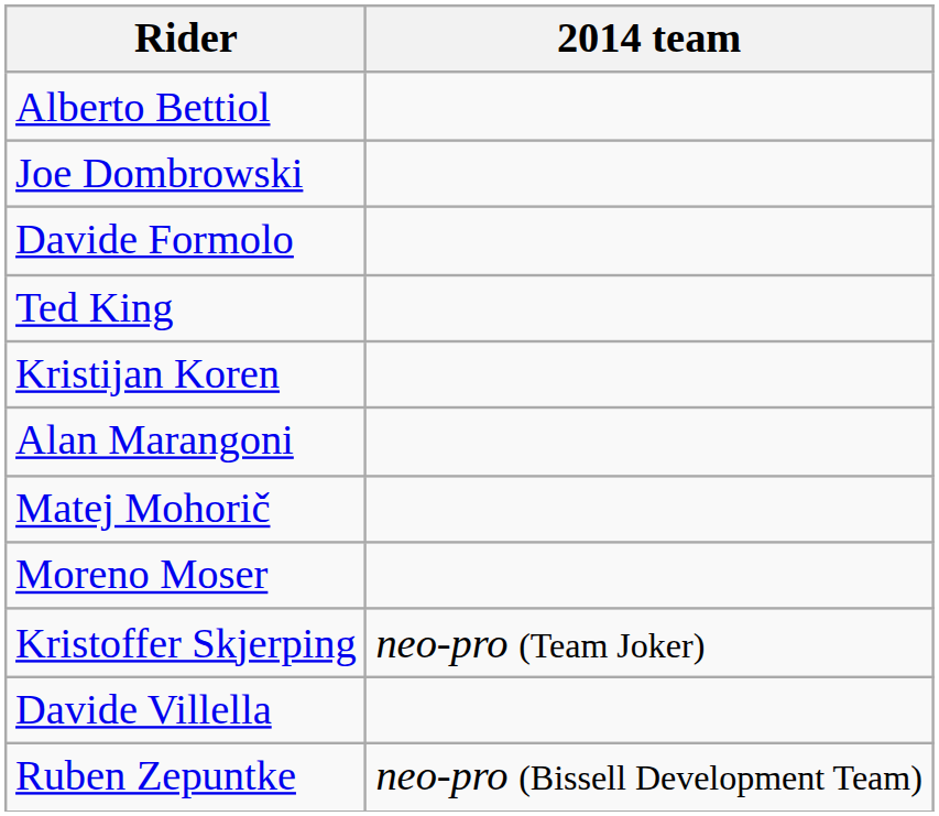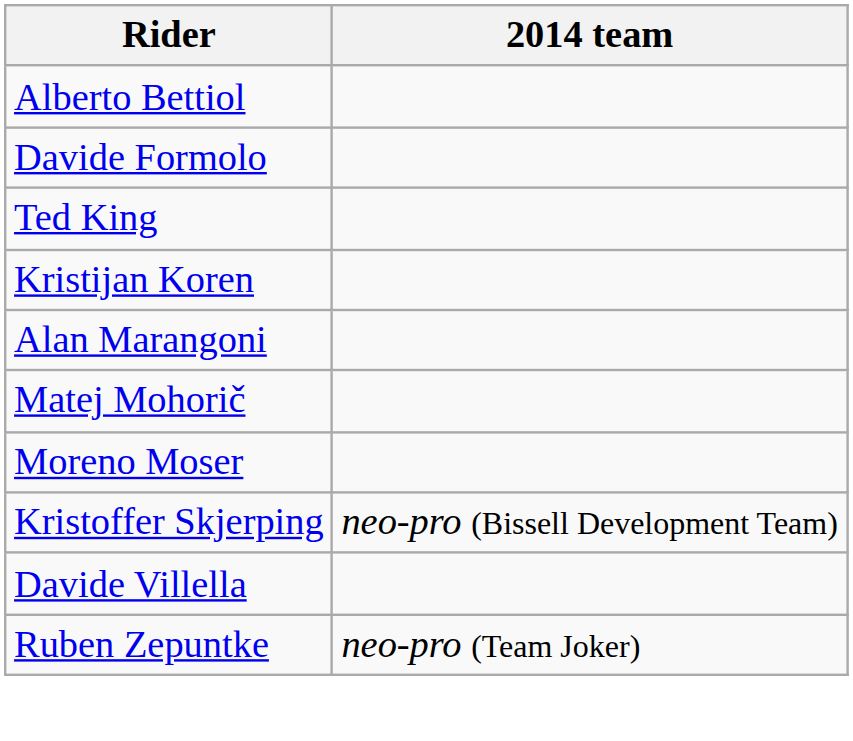 <table class="wikitable">
 <tr>
 <th>Rider</th>
 <th>2014 team</th>
 </tr>
 <tr>
 <td><a href='#'>Alberto Bettiol</a></td>
-<td></td>
-</tr>
-<tr>
-<td><a href='#'>Joe Dombrowski</a></td>
 <td></td>
 </tr>
 <tr>
 <td><a href='#'>Davide Formolo</a></td>
 <td></td>
 </tr>
 <tr>
 <td><a href='#'>Ted King</a></td>
 <td></td>
 </tr>
 <tr>
 <td><a href='#'>Kristijan Koren</a></td>
 <td></td>
 </tr>
 <tr>
 <td><a href='#'>Alan Marangoni</a></td>
 <td></td>
 </tr>
 <tr>
 <td><a href='#'>Matej Mohorič</a></td>
 <td></td>
 </tr>
 <tr>
 <td><a href='#'>Moreno Moser</a></td>
 <td></td>
 </tr>
 <tr>
 <td><a href='#'>Kristoffer Skjerping</a></td>
-<td><em>neo-pro</em> <small>(Team Joker)</small></td>
+<td><em>neo-pro</em> <small>(Bissell Development Team)</small></td>
 </tr>
 <tr>
 <td><a href='#'>Davide Villella</a></td>
 <td></td>
 </tr>
 <tr>
 <td><a href='#'>Ruben Zepuntke</a></td>
-<td><em>neo-pro</em> <small>(Bissell Development Team)</small></td>
+<td><em>neo-pro</em> <small>(Team Joker)</small></td>
 </tr>
 </table>
